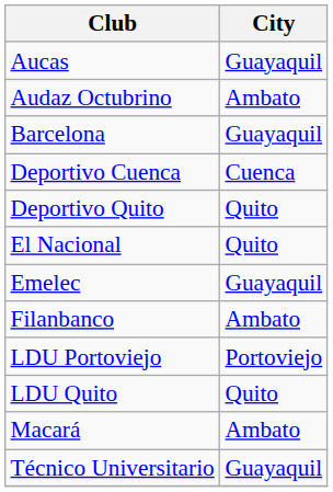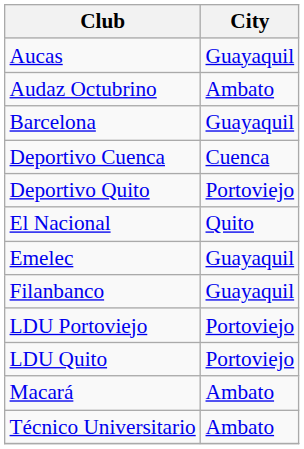 <table class="wikitable sortable">
 <tr>
 <th>Club</th>
 <th>City</th>
 </tr>
 <tr>
 <td><a href='#'>Aucas</a></td>
 <td><a href='#'>Guayaquil</a></td>
 </tr>
 <tr>
 <td><a href='#'>Audaz Octubrino</a></td>
 <td><a href='#'>Ambato</a></td>
 </tr>
 <tr>
 <td><a href='#'>Barcelona</a></td>
 <td><a href='#'>Guayaquil</a></td>
 </tr>
 <tr>
 <td><a href='#'>Deportivo Cuenca</a></td>
 <td><a href='#'>Cuenca</a></td>
 </tr>
 <tr>
 <td><a href='#'>Deportivo Quito</a></td>
-<td><a href='#'>Quito</a></td>
+<td><a href='#'>Portoviejo</a></td>
 </tr>
 <tr>
 <td><a href='#'>El Nacional</a></td>
 <td><a href='#'>Quito</a></td>
 </tr>
 <tr>
 <td><a href='#'>Emelec</a></td>
 <td><a href='#'>Guayaquil</a></td>
 </tr>
 <tr>
 <td><a href='#'>Filanbanco</a></td>
-<td><a href='#'>Ambato</a></td>
+<td><a href='#'>Guayaquil</a></td>
 </tr>
 <tr>
 <td><a href='#'>LDU Portoviejo</a></td>
 <td><a href='#'>Portoviejo</a></td>
 </tr>
 <tr>
 <td><a href='#'>LDU Quito</a></td>
-<td><a href='#'>Quito</a></td>
+<td><a href='#'>Portoviejo</a></td>
 </tr>
 <tr>
 <td><a href='#'>Macará</a></td>
 <td><a href='#'>Ambato</a></td>
 </tr>
 <tr>
 <td><a href='#'>Técnico Universitario</a></td>
-<td><a href='#'>Guayaquil</a></td>
+<td><a href='#'>Ambato</a></td>
 </tr>
 <tr>
 </tr>
 </table>
